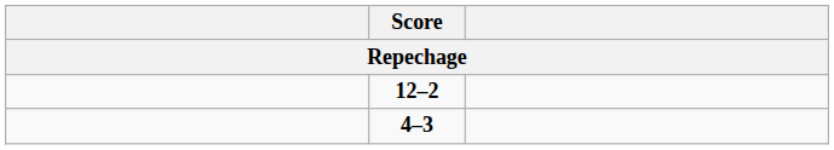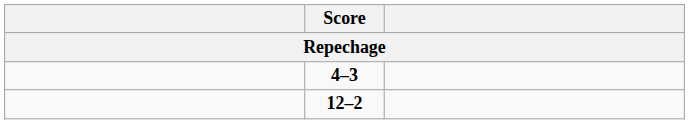 <table class="wikitable" style="text-align: left;">
 <tr>
 <th align="right" width="270"></th>
 <th width="65">Score</th>
 <th align="left" width="270"></th>
 </tr>
 <tr>
 <th colspan="3">Repechage</th>
 </tr>
 <tr>
 <td><strong></strong></td>
-<td align=center><strong>12–2</strong></td>
+<td align=center><strong>4–3</strong></td>
 <td></td>
 </tr>
 <tr>
 <td><strong></strong></td>
-<td align=center><strong>4–3</strong></td>
+<td align=center><strong>12–2</strong></td>
 <td></td>
 </tr>
 </table>
